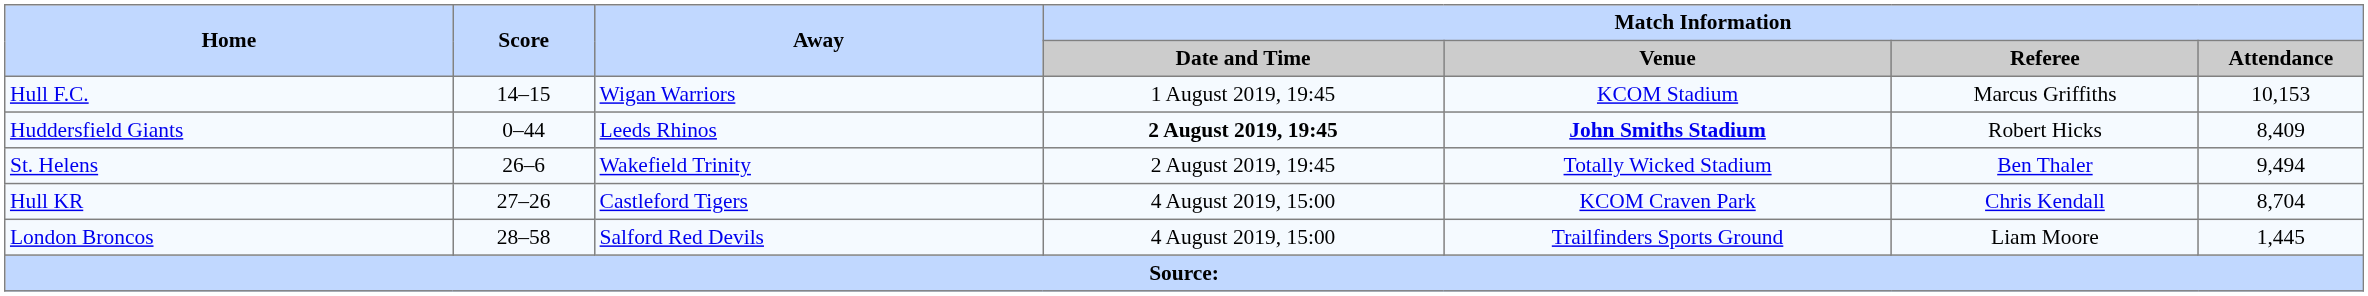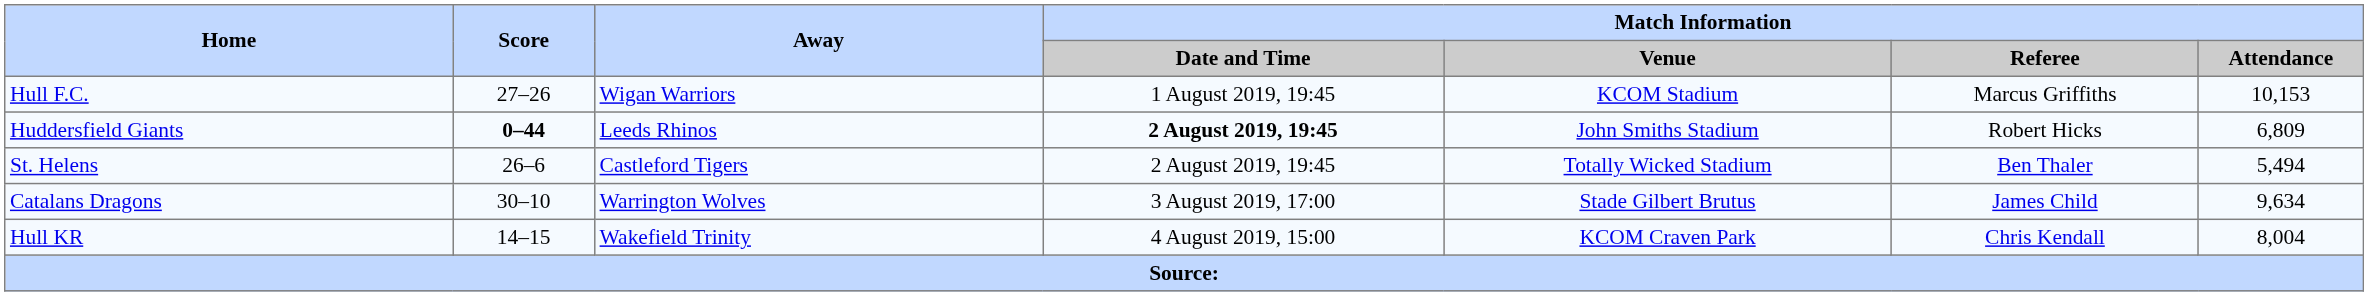 <table border="1" style="border-collapse:collapse; font-size:90%; text-align:center;" cellpadding="3" cellspacing="0" width="100%">
 <tr bgcolor="#C1D8FF">
 <th rowspan="2" width="19%">Home</th>
 <th rowspan="2" width="6%">Score</th>
 <th rowspan="2" width="19%">Away</th>
 <th colspan="4">Match Information</th>
 </tr>
 <tr bgcolor="#CCCCCC">
 <th width="17%">Date and Time</th>
 <th width="19%">Venue</th>
 <th width="13%">Referee</th>
 <th width="7%">Attendance</th>
 </tr>
 <tr bgcolor="#F5FAFF">
 <td align="left"> <a href='#'>Hull F.C.</a></td>
-<td>14–15</td>
+<td>27–26</td>
 <td align="left"> <a href='#'>Wigan Warriors</a></td>
 <td>1 August 2019, 19:45</td>
 <td><a href='#'>KCOM Stadium</a></td>
 <td>Marcus Griffiths</td>
 <td>10,153</td>
 </tr>
 <tr bgcolor="#F5FAFF">
 <td align="left"> <a href='#'>Huddersfield Giants</a></td>
-<td>0–44</td>
+<td><strong>0–44</strong></td>
 <td align="left"> <a href='#'>Leeds Rhinos</a></td>
 <td><strong>2 August 2019, 19:45</strong></td>
-<td><strong><a href='#'>John Smiths Stadium</a></strong></td>
+<td><a href='#'>John Smiths Stadium</a></td>
 <td>Robert Hicks</td>
-<td>8,409</td>
+<td>6,809</td>
 </tr>
 <tr bgcolor="#F5FAFF">
 <td align="left"> <a href='#'>St. Helens</a></td>
 <td>26–6</td>
-<td align="left"> <a href='#'>Wakefield Trinity</a></td>
+<td align="left"> <a href='#'>Castleford Tigers</a></td>
 <td>2 August 2019, 19:45</td>
 <td><a href='#'>Totally Wicked Stadium</a></td>
 <td><a href='#'>Ben Thaler</a></td>
-<td>9,494</td>
+<td>5,494</td>
+</tr>
+<tr bgcolor="#F5FAFF">
+<td align="left"> <a href='#'>Catalans Dragons</a></td>
+<td>30–10</td>
+<td align="left"> <a href='#'>Warrington Wolves</a></td>
+<td>3 August 2019, 17:00</td>
+<td><a href='#'>Stade Gilbert Brutus</a></td>
+<td><a href='#'>James Child</a></td>
+<td>9,634</td>
 </tr>
 <tr bgcolor="#F5FAFF">
 <td align="left"> <a href='#'>Hull KR</a></td>
-<td>27–26</td>
-<td align="left"> <a href='#'>Castleford Tigers</a></td>
+<td>14–15</td>
+<td align="left"> <a href='#'>Wakefield Trinity</a></td>
 <td>4 August 2019, 15:00</td>
 <td><a href='#'>KCOM Craven Park</a></td>
 <td><a href='#'>Chris Kendall</a></td>
-<td>8,704</td>
-</tr>
-<tr bgcolor="#F5FAFF">
-<td align="left"> <a href='#'>London Broncos</a></td>
-<td>28–58</td>
-<td align="left"> <a href='#'>Salford Red Devils</a></td>
-<td>4 August 2019, 15:00</td>
-<td><a href='#'>Trailfinders Sports Ground</a></td>
-<td>Liam Moore</td>
-<td>1,445</td>
+<td>8,004</td>
 </tr>
 <tr style="background:#c1d8ff;">
 <th colspan="7">Source:</th>
 </tr>
 </table>
